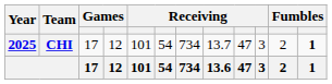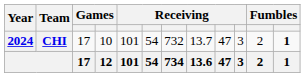 <table class="wikitable" style="text-align:center;">
 <tr>
 <th rowspan="2">Year</th>
 <th rowspan="2">Team</th>
 <th colspan="2">Games</th>
 <th colspan="6">Receiving</th>
 <th colspan="2">Fumbles</th>
 </tr>
 <tr>
 <th></th>
 <th></th>
 <th></th>
 <th></th>
 <th></th>
 <th></th>
 <th></th>
 <th></th>
 <th></th>
 <th></th>
 </tr>
 <tr>
-<th><a href='#'>2025</a></th>
+<th><a href='#'>2024</a></th>
 <th><a href='#'>CHI</a></th>
 <td>17</td>
-<td>12</td>
+<td>10</td>
 <td>101</td>
 <td>54</td>
-<td>734</td>
+<td>732</td>
 <td>13.7</td>
 <td>47</td>
 <td>3</td>
 <td>2</td>
 <td><strong>1</strong></td>
 </tr>
 <tr>
 <th colspan="2"></th>
 <th>17</th>
 <th>12</th>
 <th>101</th>
 <th>54</th>
 <th>734</th>
 <th>13.6</th>
 <th>47</th>
 <th>3</th>
 <th>2</th>
 <th>1</th>
 </tr>
 </table>
